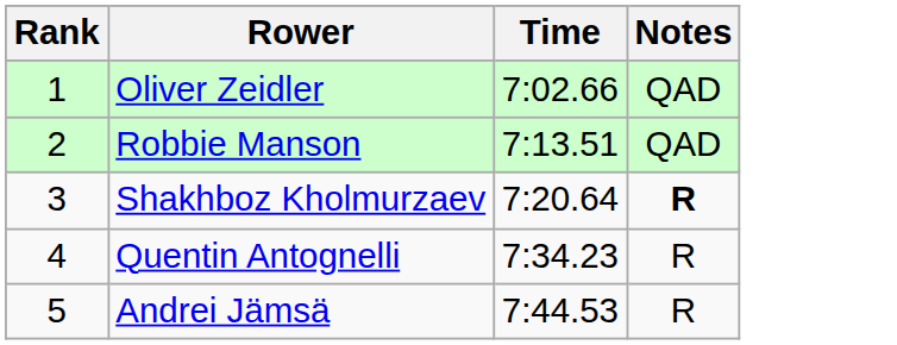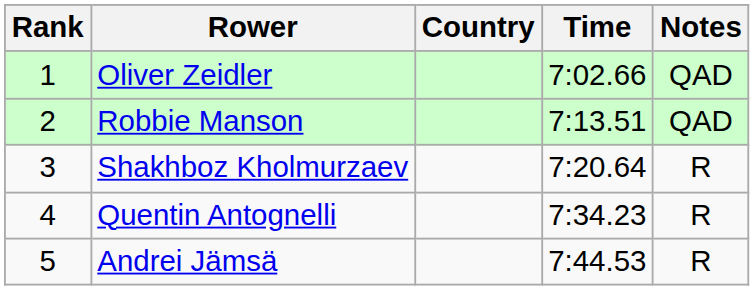 <table class="wikitable" style="text-align:center">
 <tr>
 <th>Rank</th>
 <th>Rower</th>
+<th>Country</th>
 <th>Time</th>
 <th>Notes</th>
 </tr>
 <tr bgcolor=ccffcc>
 <td>1</td>
 <td align="left"><a href='#'>Oliver Zeidler</a></td>
+<td align="left"></td>
 <td>7:02.66</td>
 <td>QAD</td>
 </tr>
 <tr bgcolor=ccffcc>
 <td>2</td>
 <td align="left"><a href='#'>Robbie Manson</a></td>
+<td align="left"></td>
 <td>7:13.51</td>
 <td>QAD</td>
 </tr>
 <tr>
 <td>3</td>
 <td align="left"><a href='#'>Shakhboz Kholmurzaev</a></td>
+<td align="left"></td>
 <td>7:20.64</td>
-<td><strong>R</strong></td>
+<td>R</td>
 </tr>
 <tr>
 <td>4</td>
 <td align="left"><a href='#'>Quentin Antognelli</a></td>
+<td align="left"></td>
 <td>7:34.23</td>
 <td>R</td>
 </tr>
 <tr>
 <td>5</td>
 <td align="left"><a href='#'>Andrei Jämsä</a></td>
+<td align="left"></td>
 <td>7:44.53</td>
 <td>R</td>
 </tr>
 </table>
